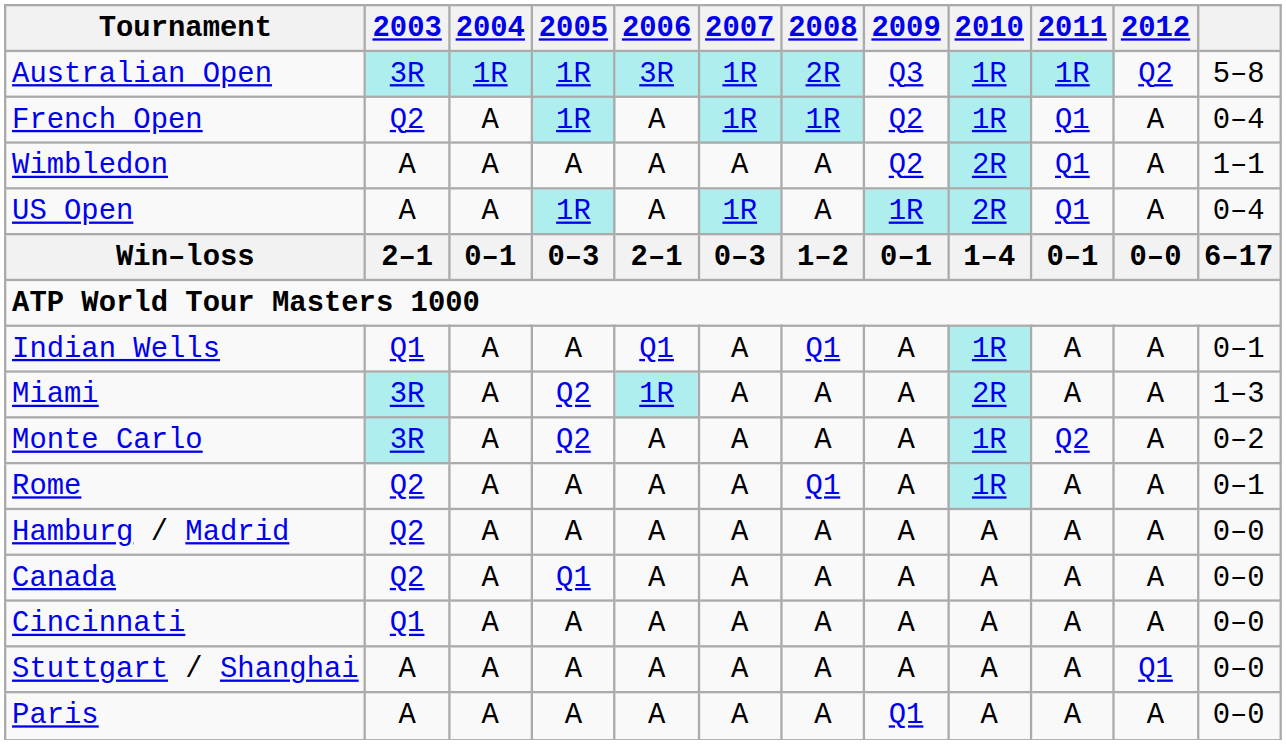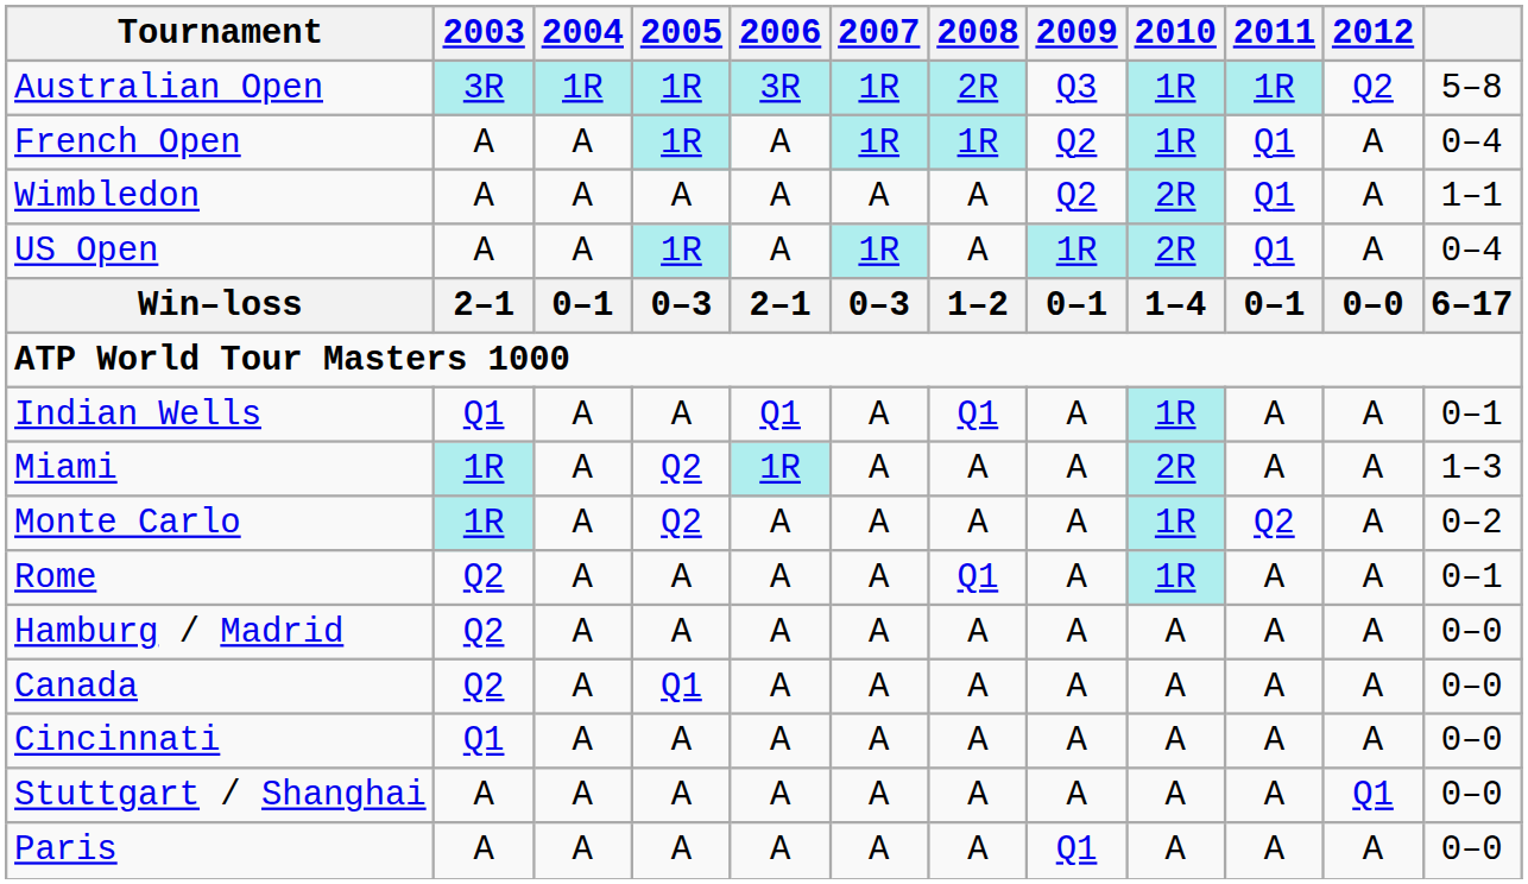 <table class=wikitable style=text-align:center;font-size:97%>
 <tr>
 <th>Tournament</th>
 <th><a href='#'>2003</a></th>
 <th><a href='#'>2004</a></th>
 <th><a href='#'>2005</a></th>
 <th><a href='#'>2006</a></th>
 <th><a href='#'>2007</a></th>
 <th><a href='#'>2008</a></th>
 <th><a href='#'>2009</a></th>
 <th><a href='#'>2010</a></th>
 <th><a href='#'>2011</a></th>
 <th><a href='#'>2012</a></th>
 <th></th>
 </tr>
 <tr>
 <td align=left><a href='#'>Australian Open</a></td>
 <td bgcolor=afeeee><a href='#'>3R</a></td>
 <td bgcolor=afeeee><a href='#'>1R</a></td>
 <td bgcolor=afeeee><a href='#'>1R</a></td>
 <td bgcolor=afeeee><a href='#'>3R</a></td>
 <td bgcolor=afeeee><a href='#'>1R</a></td>
 <td bgcolor=afeeee><a href='#'>2R</a></td>
 <td><a href='#'>Q3</a></td>
 <td bgcolor=afeeee><a href='#'>1R</a></td>
 <td bgcolor=afeeee><a href='#'>1R</a></td>
 <td><a href='#'>Q2</a></td>
 <td>5–8</td>
 </tr>
 <tr>
 <td align=left><a href='#'>French Open</a></td>
-<td><a href='#'>Q2</a></td>
+<td>A</td>
 <td>A</td>
 <td bgcolor=afeeee><a href='#'>1R</a></td>
 <td>A</td>
 <td bgcolor=afeeee><a href='#'>1R</a></td>
 <td bgcolor=afeeee><a href='#'>1R</a></td>
 <td><a href='#'>Q2</a></td>
 <td bgcolor=afeeee><a href='#'>1R</a></td>
 <td><a href='#'>Q1</a></td>
 <td>A</td>
 <td>0–4</td>
 </tr>
 <tr>
 <td align=left><a href='#'>Wimbledon</a></td>
 <td>A</td>
 <td>A</td>
 <td>A</td>
 <td>A</td>
 <td>A</td>
 <td>A</td>
 <td><a href='#'>Q2</a></td>
 <td bgcolor=afeeee><a href='#'>2R</a></td>
 <td><a href='#'>Q1</a></td>
 <td>A</td>
 <td>1–1</td>
 </tr>
 <tr>
 <td align=left><a href='#'>US Open</a></td>
 <td>A</td>
 <td>A</td>
 <td bgcolor=afeeee><a href='#'>1R</a></td>
 <td>A</td>
 <td bgcolor=afeeee><a href='#'>1R</a></td>
 <td>A</td>
 <td bgcolor=afeeee><a href='#'>1R</a></td>
 <td bgcolor=afeeee><a href='#'>2R</a></td>
 <td><a href='#'>Q1</a></td>
 <td>A</td>
 <td>0–4</td>
 </tr>
 <tr>
 <th>Win–loss</th>
 <th>2–1</th>
 <th>0–1</th>
 <th>0–3</th>
 <th>2–1</th>
 <th>0–3</th>
 <th>1–2</th>
 <th>0–1</th>
 <th>1–4</th>
 <th>0–1</th>
 <th>0–0</th>
 <th>6–17</th>
 </tr>
 <tr>
 <td colspan=24 align=left><strong>ATP World Tour Masters 1000</strong></td>
 </tr>
 <tr>
 <td align=left><a href='#'>Indian Wells</a></td>
 <td><a href='#'>Q1</a></td>
 <td>A</td>
 <td>A</td>
 <td><a href='#'>Q1</a></td>
 <td>A</td>
 <td><a href='#'>Q1</a></td>
 <td>A</td>
 <td bgcolor=afeeee><a href='#'>1R</a></td>
 <td>A</td>
 <td>A</td>
 <td>0–1</td>
 </tr>
 <tr>
 <td align=left><a href='#'>Miami</a></td>
-<td bgcolor=afeeee><a href='#'>3R</a></td>
+<td bgcolor=afeeee><a href='#'>1R</a></td>
 <td>A</td>
 <td><a href='#'>Q2</a></td>
 <td bgcolor=afeeee><a href='#'>1R</a></td>
 <td>A</td>
 <td>A</td>
 <td>A</td>
 <td bgcolor=afeeee><a href='#'>2R</a></td>
 <td>A</td>
 <td>A</td>
 <td>1–3</td>
 </tr>
 <tr>
 <td align=left><a href='#'>Monte Carlo</a></td>
-<td bgcolor=afeeee><a href='#'>3R</a></td>
+<td bgcolor=afeeee><a href='#'>1R</a></td>
 <td>A</td>
 <td><a href='#'>Q2</a></td>
 <td>A</td>
 <td>A</td>
 <td>A</td>
 <td>A</td>
 <td bgcolor=afeeee><a href='#'>1R</a></td>
 <td><a href='#'>Q2</a></td>
 <td>A</td>
 <td>0–2</td>
 </tr>
 <tr>
 <td align=left><a href='#'>Rome</a></td>
 <td><a href='#'>Q2</a></td>
 <td>A</td>
 <td>A</td>
 <td>A</td>
 <td>A</td>
 <td><a href='#'>Q1</a></td>
 <td>A</td>
 <td bgcolor=afeeee><a href='#'>1R</a></td>
 <td>A</td>
 <td>A</td>
 <td>0–1</td>
 </tr>
 <tr>
 <td align=left><a href='#'>Hamburg</a> / <a href='#'>Madrid</a></td>
 <td><a href='#'>Q2</a></td>
 <td>A</td>
 <td>A</td>
 <td>A</td>
 <td>A</td>
 <td>A</td>
 <td>A</td>
 <td>A</td>
 <td>A</td>
 <td>A</td>
 <td>0–0</td>
 </tr>
 <tr>
 <td align=left><a href='#'>Canada</a></td>
 <td><a href='#'>Q2</a></td>
 <td>A</td>
 <td><a href='#'>Q1</a></td>
 <td>A</td>
 <td>A</td>
 <td>A</td>
 <td>A</td>
 <td>A</td>
 <td>A</td>
 <td>A</td>
 <td>0–0</td>
 </tr>
 <tr>
 <td align=left><a href='#'>Cincinnati</a></td>
 <td><a href='#'>Q1</a></td>
 <td>A</td>
 <td>A</td>
 <td>A</td>
 <td>A</td>
 <td>A</td>
 <td>A</td>
 <td>A</td>
 <td>A</td>
 <td>A</td>
 <td>0–0</td>
 </tr>
 <tr>
 <td align=left><a href='#'>Stuttgart</a> / <a href='#'>Shanghai</a></td>
 <td>A</td>
 <td>A</td>
 <td>A</td>
 <td>A</td>
 <td>A</td>
 <td>A</td>
 <td>A</td>
 <td>A</td>
 <td>A</td>
 <td><a href='#'>Q1</a></td>
 <td>0–0</td>
 </tr>
 <tr>
 <td align=left><a href='#'>Paris</a></td>
 <td>A</td>
 <td>A</td>
 <td>A</td>
 <td>A</td>
 <td>A</td>
 <td>A</td>
 <td><a href='#'>Q1</a></td>
 <td>A</td>
 <td>A</td>
 <td>A</td>
 <td>0–0</td>
 </tr>
 </table>
